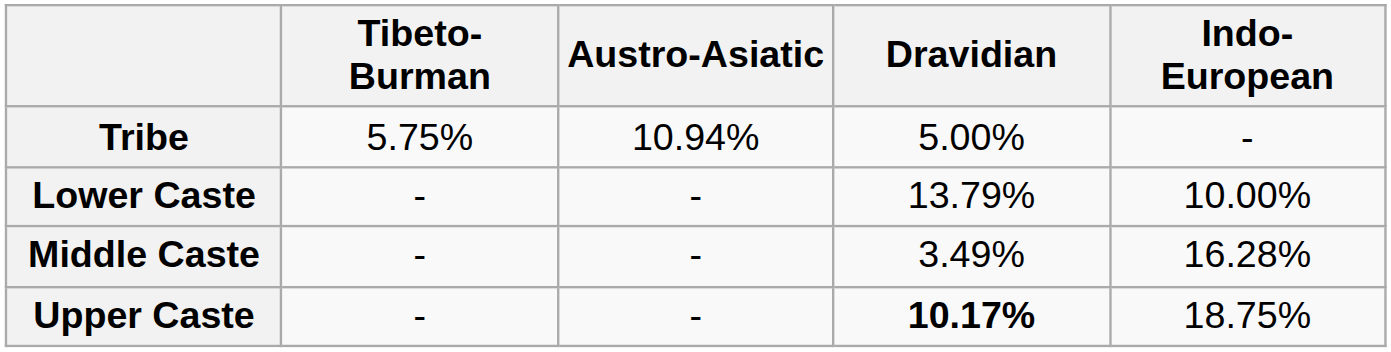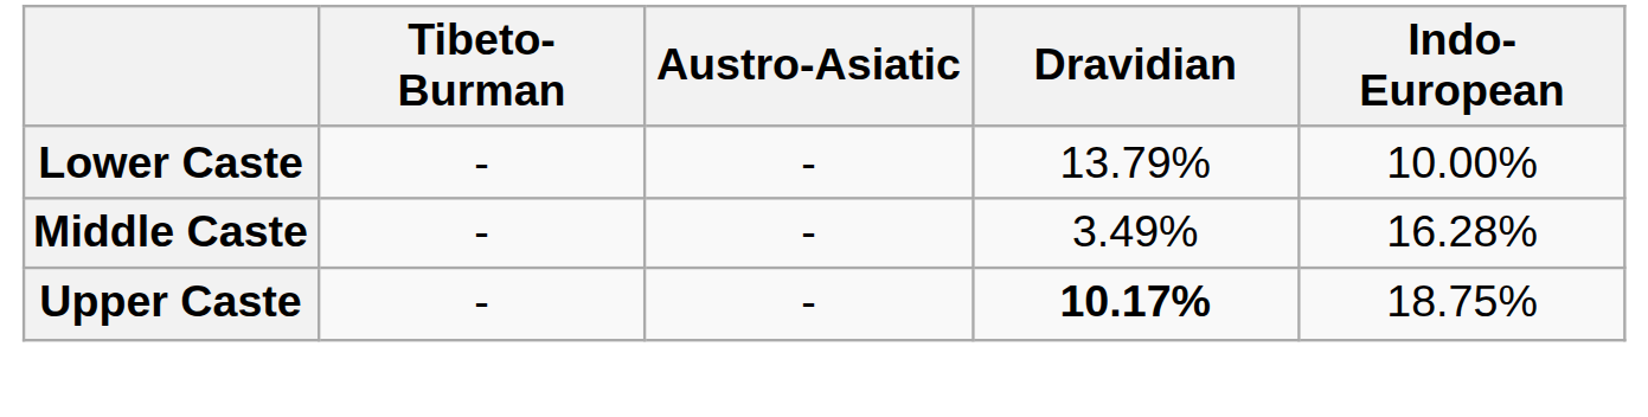 <table class="wikitable" style="margin:1em auto;">
 <tr>
 <th></th>
 <th width=110px>Tibeto-Burman</th>
 <th width=110px>Austro-Asiatic</th>
 <th width=110px>Dravidian</th>
 <th width=110px>Indo-European</th>
-</tr>
-<tr>
-<th width=110px>Tribe</th>
-<td align=center>5.75%</td>
-<td align=center>10.94%</td>
-<td align=center>5.00%</td>
-<td align=center>-</td>
 </tr>
 <tr>
 <th>Lower Caste</th>
 <td align=center>-</td>
 <td align=center>-</td>
 <td align=center>13.79%</td>
 <td align=center>10.00%</td>
 </tr>
 <tr>
 <th>Middle Caste</th>
 <td align=center>-</td>
 <td align=center>-</td>
 <td align=center>3.49%</td>
 <td align=center>16.28%</td>
 </tr>
 <tr>
 <th>Upper Caste</th>
 <td align=center>-</td>
 <td align=center>-</td>
 <td align=center><strong>10.17%</strong></td>
 <td align=center>18.75%</td>
 </tr>
 </table>
